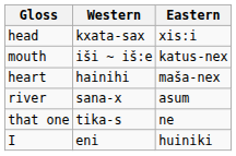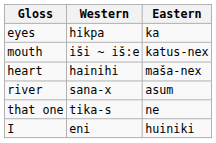 <table class="wikitable">
 <tr>
 <th>Gloss</th>
 <th>Western</th>
 <th>Eastern</th>
 </tr>
 <tr>
-<td>head</td>
-<td>kxata-sax</td>
-<td>xis:i</td>
+<td>eyes</td>
+<td>hikpa</td>
+<td>ka</td>
 </tr>
 <tr>
 <td>mouth</td>
 <td>iši ~ iš:e</td>
 <td>katus-nex</td>
 </tr>
 <tr>
 <td>heart</td>
 <td>hainihi</td>
 <td>maša-nex</td>
 </tr>
 <tr>
 <td>river</td>
 <td>sana-x</td>
 <td>asum</td>
 </tr>
 <tr>
 <td>that one</td>
 <td>tika-s</td>
 <td>ne</td>
 </tr>
 <tr>
 <td>I</td>
 <td>eni</td>
 <td>huiniki</td>
 </tr>
 </table>
